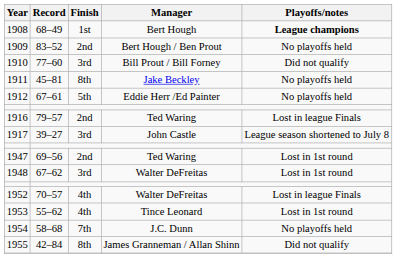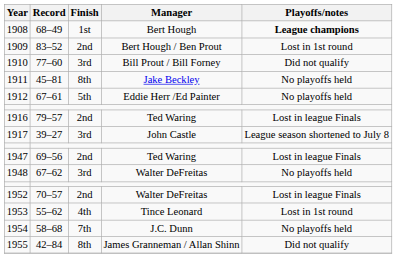 <table class="wikitable">
 <tr style="background: #F2F2F2;">
 <th>Year</th>
 <th>Record</th>
 <th>Finish</th>
 <th>Manager</th>
 <th>Playoffs/notes</th>
 </tr>
 <tr align=center>
 <td>1908</td>
 <td>68–49</td>
 <td>1st</td>
 <td>Bert Hough</td>
 <td><strong>League champions</strong></td>
 </tr>
 <tr align=center>
 <td>1909</td>
 <td>83–52</td>
 <td>2nd</td>
 <td>Bert Hough / Ben Prout</td>
-<td>No playoffs held</td>
+<td>Lost in 1st round</td>
 </tr>
 <tr align=center>
 <td>1910</td>
 <td>77–60</td>
 <td>3rd</td>
 <td>Bill Prout / Bill Forney</td>
 <td>Did not qualify</td>
 </tr>
 <tr align=center>
 <td>1911</td>
 <td>45–81</td>
 <td>8th</td>
 <td><a href='#'>Jake Beckley</a></td>
 <td>No playoffs held</td>
 </tr>
 <tr align=center>
 <td>1912</td>
 <td>67–61</td>
 <td>5th</td>
 <td>Eddie Herr /Ed Painter</td>
 <td>No playoffs held</td>
 </tr>
 <tr align=center>
 <td></td>
 </tr>
 <tr align=center>
 <td>1916</td>
 <td>79–57</td>
 <td>2nd</td>
 <td>Ted Waring</td>
 <td>Lost in league Finals</td>
 </tr>
 <tr align=center>
 <td>1917</td>
 <td>39–27</td>
 <td>3rd</td>
 <td>John Castle</td>
 <td>League season shortened to July 8</td>
 </tr>
 <tr align=center>
 <td></td>
 </tr>
 <tr align=center>
 <td>1947</td>
 <td>69–56</td>
 <td>2nd</td>
 <td>Ted Waring</td>
-<td>Lost in 1st round</td>
+<td>Lost in league Finals</td>
 </tr>
 <tr align=center>
 <td>1948</td>
 <td>67–62</td>
 <td>3rd</td>
 <td>Walter DeFreitas</td>
-<td>Lost in 1st round</td>
+<td>No playoffs held</td>
 </tr>
 <tr align=center>
 <td></td>
 </tr>
 <tr align=center>
 <td>1952</td>
 <td>70–57</td>
-<td>4th</td>
+<td>2nd</td>
 <td>Walter DeFreitas</td>
 <td>Lost in league Finals</td>
 </tr>
 <tr align=center>
 <td>1953</td>
 <td>55–62</td>
 <td>4th</td>
 <td>Tince Leonard</td>
 <td>Lost in 1st round</td>
 </tr>
 <tr align=center>
 <td>1954</td>
 <td>58–68</td>
 <td>7th</td>
 <td>J.C. Dunn</td>
 <td>No playoffs held</td>
 </tr>
 <tr align=center>
 <td>1955</td>
 <td>42–84</td>
 <td>8th</td>
 <td>James Granneman / Allan Shinn</td>
 <td>Did not qualify</td>
 </tr>
 <tr align=center>
 </tr>
 </table>
